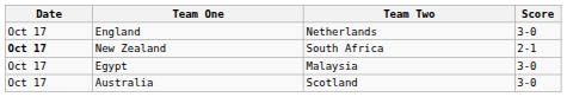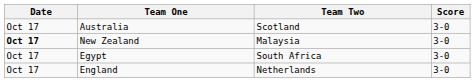 <table class="wikitable">
 <tr>
 <th width=100>Date</th>
 <th width=250>Team One</th>
 <th width=250>Team Two</th>
 <th width=50>Score</th>
 </tr>
 <tr>
 <td>Oct 17</td>
-<td> England</td>
-<td> Netherlands</td>
+<td> Australia</td>
+<td> Scotland</td>
 <td>3-0</td>
 </tr>
 <tr>
 <td><strong>Oct 17</strong></td>
 <td> New Zealand</td>
-<td> South Africa</td>
-<td>2-1</td>
-</tr>
-<tr>
-<td>Oct 17</td>
-<td> Egypt</td>
 <td> Malaysia</td>
 <td>3-0</td>
 </tr>
 <tr>
 <td>Oct 17</td>
-<td> Australia</td>
-<td> Scotland</td>
+<td> Egypt</td>
+<td> South Africa</td>
+<td>3-0</td>
+</tr>
+<tr>
+<td>Oct 17</td>
+<td> England</td>
+<td> Netherlands</td>
 <td>3-0</td>
 </tr>
 </table>
